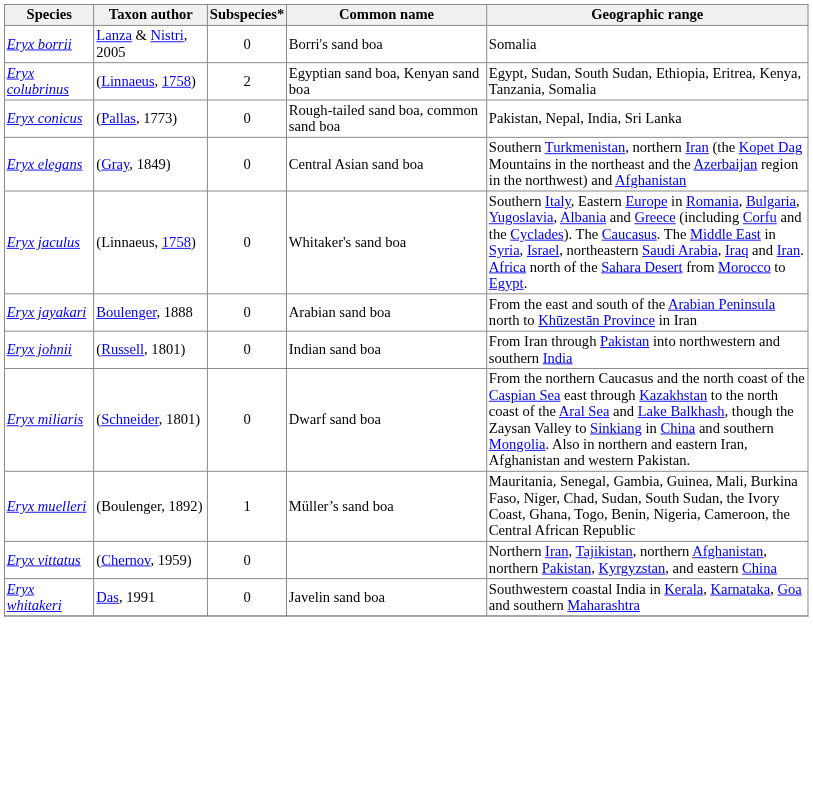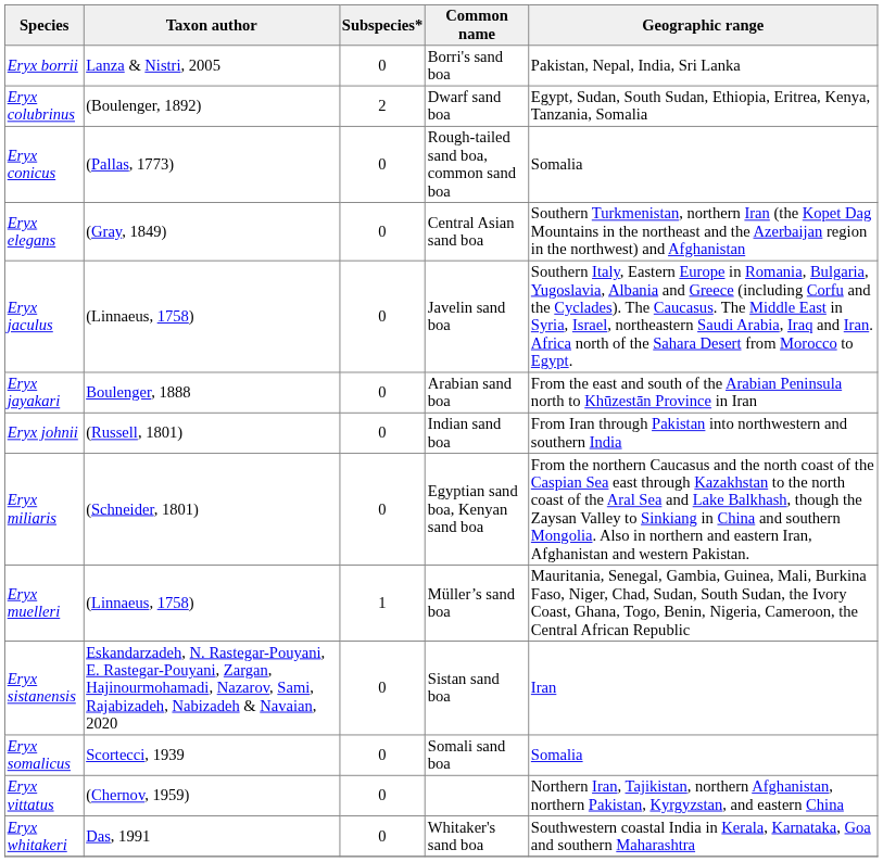 <table cellspacing=0 cellpadding=2 border=1 style="border-collapse: collapse;">
 <tr>
 <th bgcolor="#f0f0f0">Species</th>
 <th bgcolor="#f0f0f0">Taxon author</th>
 <th bgcolor="#f0f0f0">Subspecies*</th>
 <th bgcolor="#f0f0f0">Common name</th>
 <th bgcolor="#f0f0f0">Geographic range</th>
 </tr>
 <tr>
 <td><em><a href='#'>Eryx borrii</a></em></td>
 <td><a href='#'>Lanza</a> & <a href='#'>Nistri</a>, 2005</td>
 <td align="center">0</td>
 <td>Borri's sand boa</td>
-<td style="width:40%">Somalia</td>
+<td style="width:40%">Pakistan, Nepal, India, Sri Lanka</td>
 </tr>
 <tr>
 <td><em><a href='#'>Eryx colubrinus</a></em></td>
-<td>(<a href='#'>Linnaeus</a>, <a href='#'>1758</a>)</td>
+<td>(Boulenger, 1892)</td>
 <td align="center">2</td>
-<td>Egyptian sand boa, Kenyan sand boa</td>
+<td>Dwarf sand boa</td>
 <td style="width:40%">Egypt, Sudan, South Sudan, Ethiopia, Eritrea, Kenya, Tanzania, Somalia</td>
 </tr>
 <tr>
 <td><em><a href='#'>Eryx conicus</a></em></td>
 <td>(<a href='#'>Pallas</a>, 1773)</td>
 <td align="center">0</td>
 <td>Rough-tailed sand boa, common sand boa</td>
-<td style="width:40%">Pakistan, Nepal, India, Sri Lanka</td>
+<td style="width:40%">Somalia</td>
 </tr>
 <tr>
 <td><em><a href='#'>Eryx elegans</a></em></td>
 <td>(<a href='#'>Gray</a>, 1849)</td>
 <td align="center">0</td>
 <td>Central Asian sand boa</td>
 <td style="width:40%">Southern <a href='#'>Turkmenistan</a>, northern <a href='#'>Iran</a> (the <a href='#'>Kopet Dag</a> Mountains in the northeast and the <a href='#'>Azerbaijan</a> region in the northwest) and <a href='#'>Afghanistan</a></td>
 </tr>
 <tr>
 <td><em><a href='#'>Eryx jaculus</a></em></td>
 <td>(Linnaeus, <a href='#'>1758</a>)</td>
 <td align="center">0</td>
-<td>Whitaker's sand boa</td>
+<td>Javelin sand boa</td>
 <td>Southern <a href='#'>Italy</a>, Eastern <a href='#'>Europe</a> in <a href='#'>Romania</a>, <a href='#'>Bulgaria</a>, <a href='#'>Yugoslavia</a>, <a href='#'>Albania</a> and <a href='#'>Greece</a> (including <a href='#'>Corfu</a> and the <a href='#'>Cyclades</a>). The <a href='#'>Caucasus</a>. The <a href='#'>Middle East</a> in <a href='#'>Syria</a>, <a href='#'>Israel</a>, northeastern <a href='#'>Saudi Arabia</a>, <a href='#'>Iraq</a> and <a href='#'>Iran</a>. <a href='#'>Africa</a> north of the <a href='#'>Sahara Desert</a> from <a href='#'>Morocco</a> to <a href='#'>Egypt</a>.</td>
 </tr>
 <tr>
 <td><em><a href='#'>Eryx jayakari</a></em></td>
 <td><a href='#'>Boulenger</a>, 1888</td>
 <td align="center">0</td>
 <td>Arabian sand boa</td>
 <td>From the east and south of the <a href='#'>Arabian Peninsula</a> north to <a href='#'>Khūzestān Province</a> in Iran</td>
 </tr>
 <tr>
 <td><em><a href='#'>Eryx johnii</a></em></td>
 <td>(<a href='#'>Russell</a>, 1801)</td>
 <td align="center">0</td>
 <td>Indian sand boa</td>
 <td>From Iran through <a href='#'>Pakistan</a> into northwestern and southern <a href='#'>India</a></td>
 </tr>
 <tr>
 <td><em><a href='#'>Eryx miliaris</a></em></td>
 <td>(<a href='#'>Schneider</a>, 1801)</td>
 <td align="center">0</td>
-<td>Dwarf sand boa</td>
+<td>Egyptian sand boa, Kenyan sand boa</td>
 <td>From the northern Caucasus and the north coast of the <a href='#'>Caspian Sea</a> east through <a href='#'>Kazakhstan</a> to the north coast of the <a href='#'>Aral Sea</a> and <a href='#'>Lake Balkhash</a>, though the Zaysan Valley to <a href='#'>Sinkiang</a> in <a href='#'>China</a> and southern <a href='#'>Mongolia</a>. Also in northern and eastern Iran, Afghanistan and western Pakistan.</td>
 </tr>
 <tr>
 <td><em><a href='#'>Eryx muelleri</a></em></td>
-<td>(Boulenger, 1892)</td>
+<td>(<a href='#'>Linnaeus</a>, <a href='#'>1758</a>)</td>
 <td align="center">1</td>
 <td>Müller’s sand boa</td>
 <td>Mauritania, Senegal, Gambia, Guinea, Mali, Burkina Faso, Niger, Chad, Sudan, South Sudan, the Ivory Coast, Ghana, Togo, Benin, Nigeria, Cameroon, the Central African Republic</td>
+</tr>
+<tr>
+<td><em><a href='#'>Eryx sistanensis</a></em></td>
+<td><a href='#'>Eskandarzadeh</a>, <a href='#'>N. Rastegar-Pouyani</a>, <a href='#'>E. Rastegar-Pouyani</a>, <a href='#'>Zargan</a>, <a href='#'>Hajinourmohamadi</a>, <a href='#'>Nazarov</a>, <a href='#'>Sami</a>, <a href='#'>Rajabizadeh</a>, <a href='#'>Nabizadeh</a> & <a href='#'>Navaian</a>, 2020</td>
+<td align="center">0</td>
+<td>Sistan sand boa</td>
+<td><a href='#'>Iran</a></td>
+</tr>
+<tr>
+<td><em><a href='#'>Eryx somalicus</a></em></td>
+<td><a href='#'>Scortecci</a>, 1939</td>
+<td align="center">0</td>
+<td>Somali sand boa</td>
+<td><a href='#'>Somalia</a></td>
 </tr>
 <tr>
 <td><em><a href='#'>Eryx vittatus</a></em></td>
 <td>(<a href='#'>Chernov</a>, 1959)</td>
 <td align="center">0</td>
 <td></td>
 <td>Northern <a href='#'>Iran</a>, <a href='#'>Tajikistan</a>, northern <a href='#'>Afghanistan</a>, northern <a href='#'>Pakistan</a>, <a href='#'>Kyrgyzstan</a>, and eastern <a href='#'>China</a></td>
 </tr>
 <tr>
 <td><em><a href='#'>Eryx whitakeri</a></em></td>
 <td><a href='#'>Das</a>, 1991</td>
 <td align="center">0</td>
-<td>Javelin sand boa</td>
+<td>Whitaker's sand boa</td>
 <td>Southwestern coastal India in <a href='#'>Kerala</a>, <a href='#'>Karnataka</a>, <a href='#'>Goa</a> and southern <a href='#'>Maharashtra</a></td>
 </tr>
 <tr>
 </tr>
 </table>
